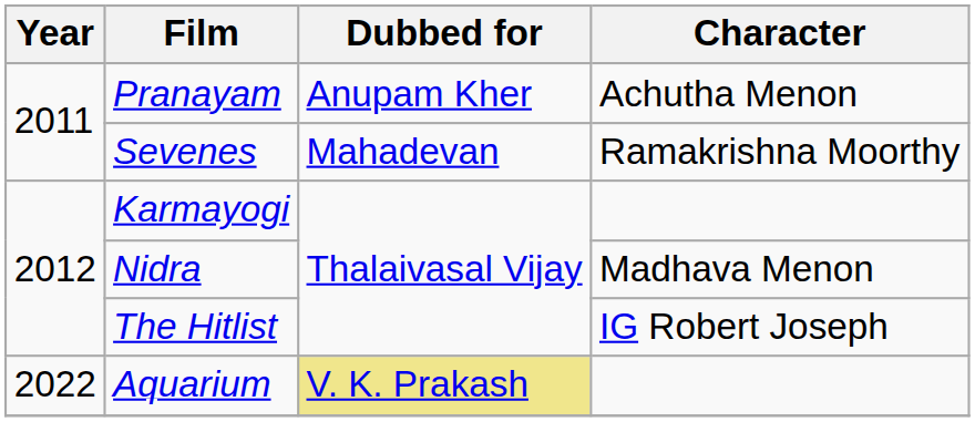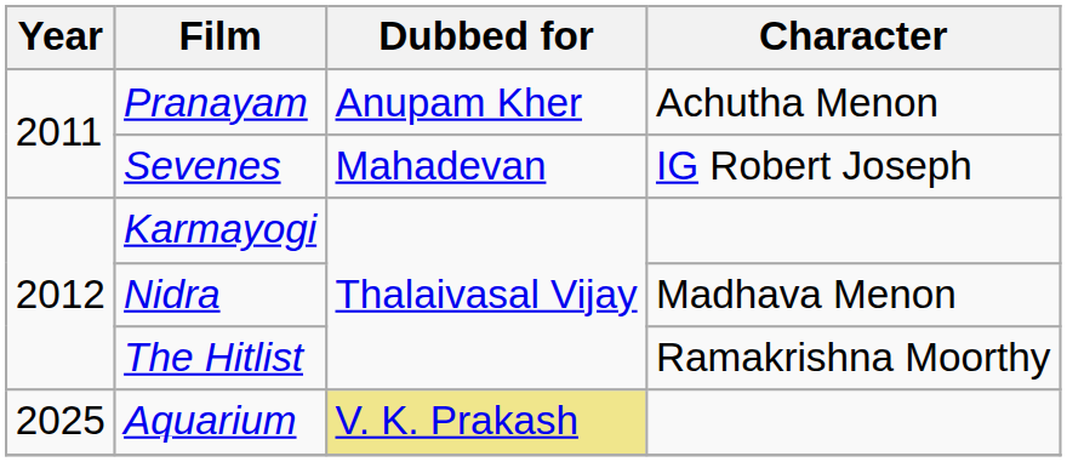 <table class="wikitable">
 <tr>
 <th>Year</th>
 <th>Film</th>
 <th>Dubbed for</th>
 <th>Character</th>
 </tr>
 <tr>
 <td rowspan=2>2011</td>
 <td><em><a href='#'>Pranayam</a></em></td>
 <td><a href='#'>Anupam Kher</a></td>
 <td>Achutha Menon</td>
 </tr>
 <tr>
 <td><em><a href='#'>Sevenes</a></em></td>
 <td><a href='#'>Mahadevan</a></td>
-<td>Ramakrishna Moorthy</td>
+<td><a href='#'>IG</a> Robert Joseph</td>
 </tr>
 <tr>
 <td rowspan=3>2012</td>
 <td><em><a href='#'>Karmayogi</a></em></td>
 <td rowspan="3"><a href='#'>Thalaivasal Vijay</a></td>
 <td></td>
 </tr>
 <tr>
 <td><em><a href='#'>Nidra</a></em></td>
 <td>Madhava Menon</td>
 </tr>
 <tr>
 <td><em><a href='#'>The Hitlist</a> </em></td>
-<td><a href='#'>IG</a> Robert Joseph</td>
+<td>Ramakrishna Moorthy</td>
 </tr>
 <tr>
-<td>2022</td>
+<td>2025</td>
 <td><em><a href='#'>Aquarium</a> </em></td>
 <td style="background: khaki;"><a href='#'>V. K. Prakash</a></td>
 <td></td>
 </tr>
 <tr>
 </tr>
 </table>
